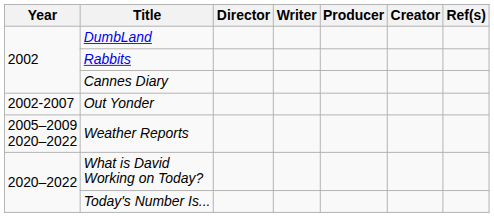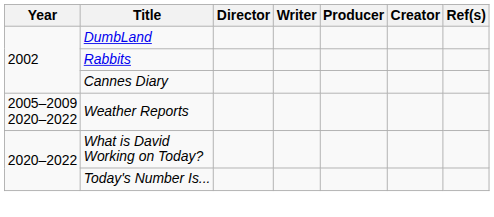 <table class="wikitable plainrowheaders">
 <tr>
 <th scope="col">Year</th>
 <th scope="col">Title</th>
 <th scope="col">Director</th>
 <th scope="col">Writer</th>
 <th scope="col">Producer</th>
 <th scope="col">Creator</th>
 <th scope="col">Ref(s)</th>
 </tr>
 <tr>
 <td rowspan="3">2002</td>
 <td><em><a href='#'>DumbLand</a></em></td>
 <td></td>
 <td></td>
 <td></td>
 <td></td>
 <td style="text-align:center;"></td>
 </tr>
 <tr>
 <td><em><a href='#'>Rabbits</a></em></td>
 <td></td>
 <td></td>
 <td></td>
 <td></td>
 <td style="text-align:center;"></td>
 </tr>
 <tr>
 <td><em>Cannes Diary</em></td>
 <td></td>
 <td></td>
 <td></td>
 <td></td>
 <td></td>
 </tr>
 <tr>
-<td>2002-2007</td>
-<td><em>Out Yonder</em></td>
-<td></td>
-<td></td>
-<td></td>
-<td></td>
-<td style="text-align:center;"></td>
-</tr>
-<tr>
 <td>2005–2009<br>2020–2022</td>
 <td><em>Weather Reports</em></td>
 <td></td>
 <td></td>
 <td></td>
 <td></td>
 <td></td>
 </tr>
 <tr>
 <td rowspan="2">2020–2022</td>
 <td><em>What is David</em><br><em>Working on Today?</em></td>
 <td></td>
 <td></td>
 <td></td>
 <td></td>
 <td></td>
 </tr>
 <tr>
 <td><em>Today's Number Is...</em></td>
 <td></td>
 <td></td>
 <td></td>
 <td></td>
 <td style="text-align:center;"></td>
 </tr>
 </table>
